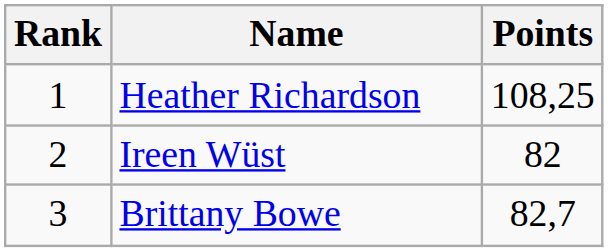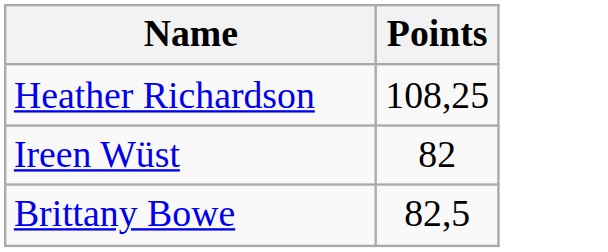 <table class="wikitable" border="1">
 <tr>
-<th width=30>Rank</th>
 <th width=150>Name</th>
 <th width=25>Points</th>
 </tr>
 <tr>
-<td align=center>1</td>
 <td> <a href='#'>Heather Richardson</a></td>
 <td align=center>108,25</td>
 </tr>
 <tr>
-<td align=center>2</td>
 <td> <a href='#'>Ireen Wüst</a></td>
 <td align=center>82</td>
 </tr>
 <tr>
-<td align=center>3</td>
 <td> <a href='#'>Brittany Bowe</a></td>
-<td align=center>82,7</td>
+<td align=center>82,5</td>
 </tr>
 </table>
